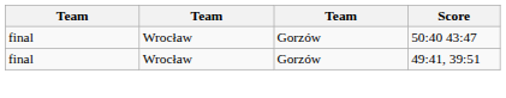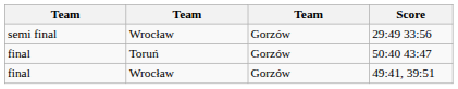 <table class="wikitable" style="font-size: 100%">
 <tr>
 <th width=150>Team</th>
 <th width=150>Team</th>
 <th width=150>Team</th>
 <th width=100>Score</th>
 </tr>
 <tr>
+<td>semi final</td>
+<td>Wrocław</td>
+<td>Gorzów</td>
+<td>29:49 33:56</td>
+</tr>
+<tr>
 <td>final</td>
-<td>Wrocław</td>
+<td>Toruń</td>
 <td>Gorzów</td>
 <td>50:40 43:47</td>
 </tr>
 <tr>
 <td>final</td>
 <td>Wrocław</td>
 <td>Gorzów</td>
 <td>49:41, 39:51</td>
 </tr>
 </table>
